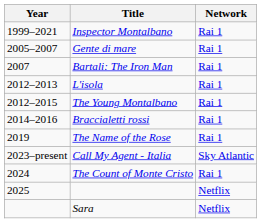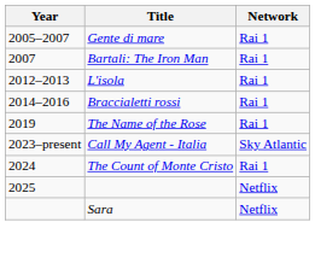 <table class="wikitable plainrowheaders sortable">
 <tr style="text-align:center;">
 <th>Year</th>
 <th>Title</th>
 <th>Network</th>
-</tr>
-<tr>
-<td>1999–2021</td>
-<td><em><a href='#'>Inspector Montalbano</a></em></td>
-<td><a href='#'>Rai 1</a></td>
 </tr>
 <tr>
 <td>2005–2007</td>
 <td><em><a href='#'>Gente di mare</a></em></td>
 <td><a href='#'>Rai 1</a></td>
 </tr>
 <tr>
 <td>2007</td>
 <td><em><a href='#'>Bartali: The Iron Man</a></em></td>
 <td><a href='#'>Rai 1</a></td>
 </tr>
 <tr>
 <td>2012–2013</td>
 <td><em><a href='#'>L'isola</a></em></td>
-<td><a href='#'>Rai 1</a></td>
-</tr>
-<tr>
-<td>2012–2015</td>
-<td><em><a href='#'>The Young Montalbano</a></em></td>
 <td><a href='#'>Rai 1</a></td>
 </tr>
 <tr>
 <td>2014–2016</td>
 <td><em><a href='#'>Braccialetti rossi</a></em></td>
 <td><a href='#'>Rai 1</a></td>
 </tr>
 <tr>
 <td>2019</td>
 <td><em><a href='#'>The Name of the Rose</a></em></td>
 <td><a href='#'>Rai 1</a></td>
 </tr>
 <tr>
 <td>2023–present</td>
 <td><em><a href='#'>Call My Agent - Italia</a></em></td>
 <td><a href='#'>Sky Atlantic</a></td>
 </tr>
 <tr>
 <td>2024</td>
 <td><em><a href='#'>The Count of Monte Cristo</a></em></td>
 <td><a href='#'>Rai 1</a></td>
 </tr>
 <tr>
 <td>2025</td>
 <td><em></em></td>
 <td><a href='#'>Netflix</a></td>
 </tr>
 <tr>
 <td></td>
 <td><em>Sara</em></td>
 <td><a href='#'>Netflix</a></td>
 </tr>
 </table>
